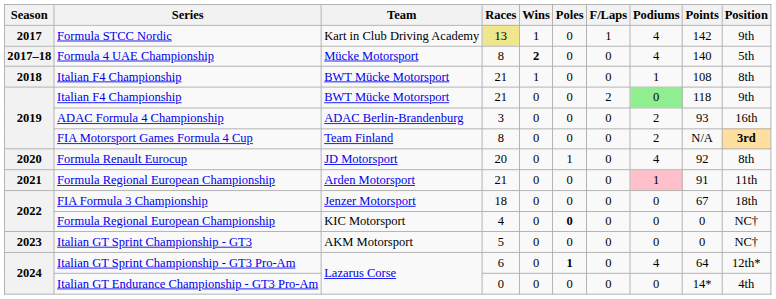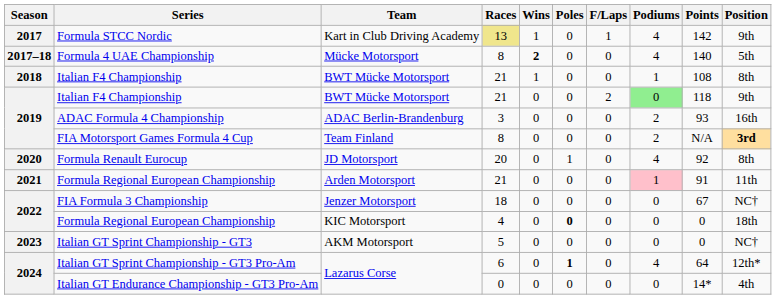 <table class="wikitable" style="font-size: 90%; text-align:center">
 <tr>
 <th>Season</th>
 <th>Series</th>
 <th>Team</th>
 <th>Races</th>
 <th>Wins</th>
 <th>Poles</th>
 <th>F/Laps</th>
 <th>Podiums</th>
 <th>Points</th>
 <th>Position</th>
 </tr>
 <tr>
 <th>2017</th>
 <td align=left><a href='#'>Formula STCC Nordic</a></td>
 <td align=left>Kart in Club Driving Academy</td>
 <td style="background: khaki;">13</td>
 <td>1</td>
 <td>0</td>
 <td>1</td>
 <td>4</td>
 <td>142</td>
 <td>9th</td>
 </tr>
 <tr>
 <th nowrap>2017–18</th>
 <td align=left><a href='#'>Formula 4 UAE Championship</a></td>
 <td align=left><a href='#'>Mücke Motorsport</a></td>
 <td>8</td>
 <td><strong>2</strong></td>
 <td>0</td>
 <td>0</td>
 <td>4</td>
 <td>140</td>
 <td>5th</td>
 </tr>
 <tr>
 <th>2018</th>
 <td align=left><a href='#'>Italian F4 Championship</a></td>
 <td align=left><a href='#'>BWT Mücke Motorsport</a></td>
 <td>21</td>
 <td>1</td>
 <td>0</td>
 <td>0</td>
 <td>1</td>
 <td>108</td>
 <td>8th</td>
 </tr>
 <tr>
 <th rowspan=3>2019</th>
 <td align=left><a href='#'>Italian F4 Championship</a></td>
 <td align=left><a href='#'>BWT Mücke Motorsport</a></td>
 <td>21</td>
 <td>0</td>
 <td>0</td>
 <td>2</td>
 <td style="background: lightgreen;">0</td>
 <td>118</td>
 <td>9th</td>
 </tr>
 <tr>
 <td align=left><a href='#'>ADAC Formula 4 Championship</a></td>
 <td align=left><a href='#'>ADAC Berlin-Brandenburg</a></td>
 <td>3</td>
 <td>0</td>
 <td>0</td>
 <td>0</td>
 <td>2</td>
 <td>93</td>
 <td>16th</td>
 </tr>
 <tr>
 <td align=left><a href='#'>FIA Motorsport Games Formula 4 Cup</a></td>
 <td align=left><a href='#'>Team Finland</a></td>
 <td>8</td>
 <td>0</td>
 <td>0</td>
 <td>0</td>
 <td>2</td>
 <td>N/A</td>
 <td style="background:#FFDF9F;"><strong>3rd</strong></td>
 </tr>
 <tr>
 <th>2020</th>
 <td align=left><a href='#'>Formula Renault Eurocup</a></td>
 <td align=left><a href='#'>JD Motorsport</a></td>
 <td>20</td>
 <td>0</td>
 <td>1</td>
 <td>0</td>
 <td>4</td>
 <td>92</td>
 <td>8th</td>
 </tr>
 <tr>
 <th>2021</th>
 <td align=left><a href='#'>Formula Regional European Championship</a></td>
 <td align=left><a href='#'>Arden Motorsport</a></td>
 <td>21</td>
 <td>0</td>
 <td>0</td>
 <td>0</td>
 <td style="background: pink;">1</td>
 <td>91</td>
 <td>11th</td>
 </tr>
 <tr>
 <th rowspan="2">2022</th>
 <td align=left><a href='#'>FIA Formula 3 Championship</a></td>
 <td align=left><a href='#'>Jenzer Motorsport</a></td>
 <td>18</td>
 <td>0</td>
 <td>0</td>
 <td>0</td>
 <td>0</td>
 <td>67</td>
-<td>18th</td>
+<td>NC†</td>
 </tr>
 <tr>
 <td align=left><a href='#'>Formula Regional European Championship</a></td>
 <td align=left>KIC Motorsport</td>
 <td>4</td>
 <td>0</td>
 <td><strong>0</strong></td>
 <td>0</td>
 <td>0</td>
 <td>0</td>
-<td>NC†</td>
+<td>18th</td>
 </tr>
 <tr>
 <th>2023</th>
 <td align=left><a href='#'>Italian GT Sprint Championship - GT3</a></td>
 <td align=left>AKM Motorsport</td>
 <td>5</td>
 <td>0</td>
 <td>0</td>
 <td>0</td>
 <td>0</td>
 <td>0</td>
 <td>NC†</td>
 </tr>
 <tr>
 <th rowspan=2>2024</th>
 <td align=left><a href='#'>Italian GT Sprint Championship - GT3 Pro-Am</a></td>
 <td rowspan=2 align=left><a href='#'>Lazarus Corse</a></td>
 <td>6</td>
 <td>0</td>
 <td><strong>1</strong></td>
 <td>0</td>
 <td>4</td>
 <td>64</td>
 <td>12th*</td>
 </tr>
 <tr>
 <td align=left nowrap><a href='#'>Italian GT Endurance Championship - GT3 Pro-Am</a></td>
 <td>0</td>
 <td>0</td>
 <td>0</td>
 <td>0</td>
 <td>0</td>
 <td>14*</td>
 <td>4th</td>
 </tr>
 </table>
